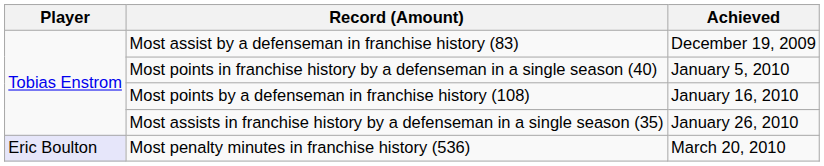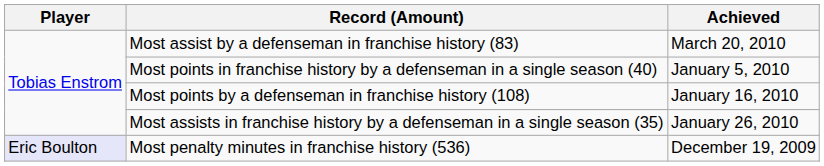 <table class="wikitable" border="1">
 <tr align="center">
 <th>Player</th>
 <th>Record (Amount)</th>
 <th>Achieved</th>
 </tr>
 <tr>
 <td rowspan="4"><a href='#'>Tobias Enstrom</a></td>
 <td>Most assist by a defenseman in franchise history (83)</td>
-<td>December 19, 2009</td>
+<td>March 20, 2010</td>
 </tr>
 <tr>
 <td>Most points in franchise history by a defenseman in a single season (40)</td>
 <td>January 5, 2010</td>
 </tr>
 <tr>
 <td>Most points by a defenseman in franchise history (108)</td>
 <td>January 16, 2010</td>
 </tr>
 <tr>
 <td>Most assists in franchise history by a defenseman in a single season (35)</td>
 <td>January 26, 2010</td>
 </tr>
 <tr>
 <td style="background: lavender;">Eric Boulton</td>
 <td>Most penalty minutes in franchise history (536)</td>
-<td>March 20, 2010</td>
+<td>December 19, 2009</td>
 </tr>
 </table>
